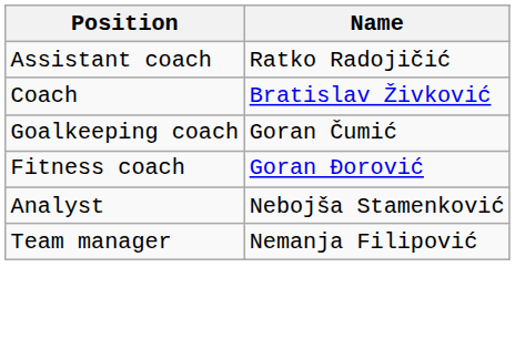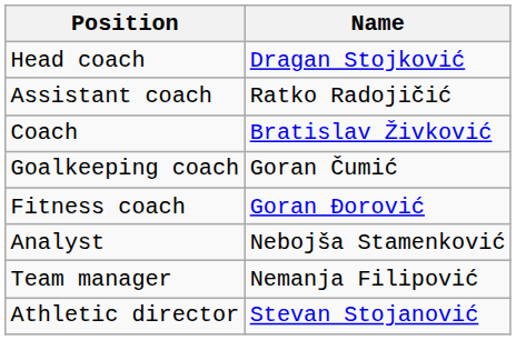 <table class="wikitable">
 <tr>
 <th>Position</th>
 <th>Name</th>
+</tr>
+<tr>
+<td>Head coach</td>
+<td> <a href='#'>Dragan Stojković</a></td>
 </tr>
 <tr>
 <td>Assistant coach</td>
 <td> Ratko Radojičić</td>
 </tr>
 <tr>
 <td>Coach</td>
 <td> <a href='#'>Bratislav Živković</a></td>
 </tr>
 <tr>
 <td>Goalkeeping coach</td>
 <td> Goran Čumić</td>
 </tr>
 <tr>
 <td>Fitness coach</td>
 <td> <a href='#'>Goran Đorović</a></td>
 </tr>
 <tr>
 <td>Analyst</td>
 <td> Nebojša Stamenković</td>
 </tr>
 <tr>
 <td>Team manager</td>
 <td> Nemanja Filipović</td>
 </tr>
+<tr>
+<td>Athletic director</td>
+<td> <a href='#'>Stevan Stojanović</a></td>
+</tr>
 </table>
